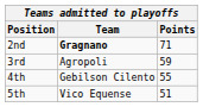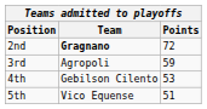 <table class="wikitable">
 <tr>
 <th colspan="3"><em>Teams admitted to playoffs</em></th>
 </tr>
 <tr>
 <th>Position</th>
 <th>Team</th>
 <th>Points</th>
 </tr>
 <tr>
 <td>2nd</td>
 <td><strong>Gragnano</strong></td>
-<td>71</td>
+<td>72</td>
 </tr>
 <tr>
 <td>3rd</td>
 <td>Agropoli</td>
 <td>59</td>
 </tr>
 <tr>
 <td>4th</td>
 <td>Gebilson Cilento</td>
-<td>55</td>
+<td>53</td>
 </tr>
 <tr>
 <td>5th</td>
 <td>Vico Equense</td>
 <td>51</td>
 </tr>
 </table>
